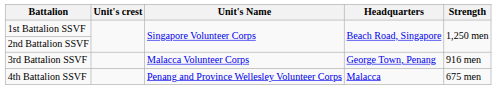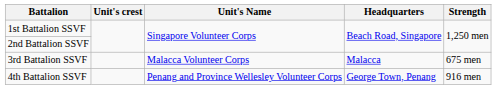 <table class="wikitable" style="margin-left: auto; margin-right: auto; border: none;">
 <tr>
 <th>Battalion</th>
 <th>Unit's crest</th>
 <th>Unit's Name</th>
 <th>Headquarters</th>
 <th>Strength</th>
 </tr>
 <tr>
 <td>1st Battalion SSVF</td>
 <td rowspan="2"></td>
 <td rowspan="2"><a href='#'>Singapore Volunteer Corps</a></td>
 <td rowspan="2"><a href='#'>Beach Road, Singapore</a></td>
 <td rowspan="2">1,250 men</td>
 </tr>
 <tr>
 <td>2nd Battalion SSVF</td>
 </tr>
 <tr>
 <td>3rd Battalion SSVF</td>
 <td></td>
 <td><a href='#'>Malacca Volunteer Corps</a></td>
-<td><a href='#'>George Town, Penang</a></td>
-<td>916 men</td>
+<td><a href='#'>Malacca</a></td>
+<td>675 men</td>
 </tr>
 <tr>
 <td>4th Battalion SSVF</td>
 <td></td>
 <td><a href='#'>Penang and Province Wellesley Volunteer Corps</a></td>
-<td><a href='#'>Malacca</a></td>
-<td>675 men</td>
+<td><a href='#'>George Town, Penang</a></td>
+<td>916 men</td>
 </tr>
 </table>
